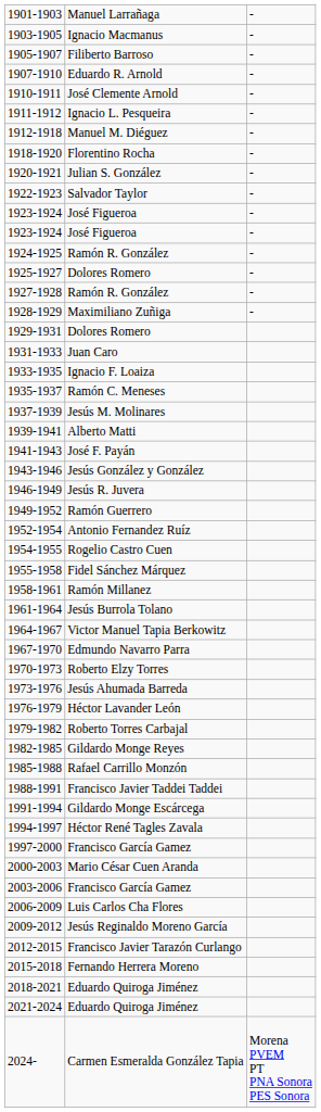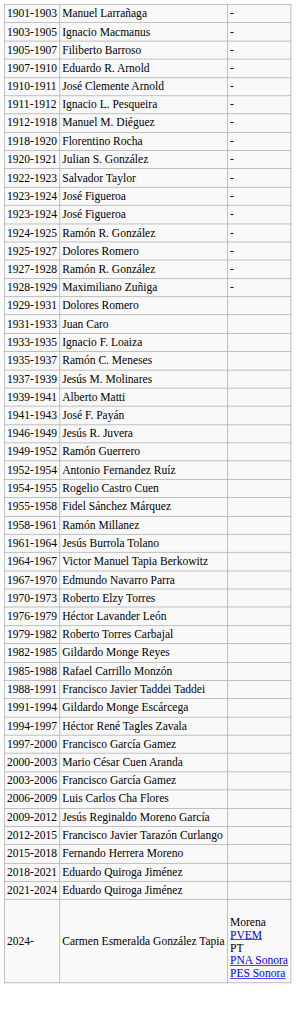 <table class="wikitable sortable">
 <tr>
 <td>1901-1903</td>
 <td>Manuel Larrañaga</td>
 <td>-</td>
 </tr>
 <tr>
 <td>1903-1905</td>
 <td>Ignacio Macmanus</td>
 <td>-</td>
 </tr>
 <tr>
 <td>1905-1907</td>
 <td>Filiberto Barroso</td>
 <td>-</td>
 </tr>
 <tr>
 <td>1907-1910</td>
 <td>Eduardo R. Arnold</td>
 <td>-</td>
 </tr>
 <tr>
 <td>1910-1911</td>
 <td>José Clemente Arnold</td>
 <td>-</td>
 </tr>
 <tr>
 <td>1911-1912</td>
 <td>Ignacio L. Pesqueira</td>
 <td>-</td>
 </tr>
 <tr>
 <td>1912-1918</td>
 <td>Manuel M. Diéguez</td>
 <td>-</td>
 </tr>
 <tr>
 <td>1918-1920</td>
 <td>Florentino Rocha</td>
 <td>-</td>
 </tr>
 <tr>
 <td>1920-1921</td>
 <td>Julian S. González</td>
 <td>-</td>
 </tr>
 <tr>
 <td>1922-1923</td>
 <td>Salvador Taylor</td>
 <td>-</td>
 </tr>
 <tr>
 <td>1923-1924</td>
 <td>José Figueroa</td>
 <td>-</td>
 </tr>
 <tr>
 <td>1923-1924</td>
 <td>José Figueroa</td>
 <td>-</td>
 </tr>
 <tr>
 <td>1924-1925</td>
 <td>Ramón R. González</td>
 <td>-</td>
 </tr>
 <tr>
 <td>1925-1927</td>
 <td>Dolores Romero</td>
 <td>-</td>
 </tr>
 <tr>
 <td>1927-1928</td>
 <td>Ramón R. González</td>
 <td>-</td>
 </tr>
 <tr>
 <td>1928-1929</td>
 <td>Maximiliano Zuñiga</td>
 <td>-</td>
 </tr>
 <tr>
 <td>1929-1931</td>
 <td>Dolores Romero</td>
 <td></td>
 </tr>
 <tr>
 <td>1931-1933</td>
 <td>Juan Caro</td>
 <td></td>
 </tr>
 <tr>
 <td>1933-1935</td>
 <td>Ignacio F. Loaiza</td>
 <td></td>
 </tr>
 <tr>
 <td>1935-1937</td>
 <td>Ramón C. Meneses</td>
 <td></td>
 </tr>
 <tr>
 <td>1937-1939</td>
 <td>Jesús M. Molinares</td>
 <td></td>
 </tr>
 <tr>
 <td>1939-1941</td>
 <td>Alberto Matti</td>
 <td></td>
 </tr>
 <tr>
 <td>1941-1943</td>
 <td>José F. Payán</td>
 <td></td>
 </tr>
 <tr>
-<td>1943-1946</td>
-<td>Jesús González y González</td>
-<td></td>
-</tr>
-<tr>
 <td>1946-1949</td>
 <td>Jesús R. Juvera</td>
 <td></td>
 </tr>
 <tr>
 <td>1949-1952</td>
 <td>Ramón Guerrero</td>
 <td></td>
 </tr>
 <tr>
 <td>1952-1954</td>
 <td>Antonio Fernandez Ruíz</td>
 <td></td>
 </tr>
 <tr>
 <td>1954-1955</td>
 <td>Rogelio Castro Cuen</td>
 <td></td>
 </tr>
 <tr>
 <td>1955-1958</td>
 <td>Fidel Sánchez Márquez</td>
 <td></td>
 </tr>
 <tr>
 <td>1958-1961</td>
 <td>Ramón Millanez</td>
 <td></td>
 </tr>
 <tr>
 <td>1961-1964</td>
 <td>Jesús Burrola Tolano</td>
 <td></td>
 </tr>
 <tr>
 <td>1964-1967</td>
 <td>Victor Manuel Tapia Berkowitz</td>
 <td></td>
 </tr>
 <tr>
 <td>1967-1970</td>
 <td>Edmundo Navarro Parra</td>
 <td></td>
 </tr>
 <tr>
 <td>1970-1973</td>
 <td>Roberto Elzy Torres</td>
-<td></td>
-</tr>
-<tr>
-<td>1973-1976</td>
-<td>Jesús Ahumada Barreda</td>
 <td></td>
 </tr>
 <tr>
 <td>1976-1979</td>
 <td>Héctor Lavander León</td>
 <td></td>
 </tr>
 <tr>
 <td>1979-1982</td>
 <td>Roberto Torres Carbajal</td>
 <td></td>
 </tr>
 <tr>
 <td>1982-1985</td>
 <td>Gildardo Monge Reyes</td>
 <td></td>
 </tr>
 <tr>
 <td>1985-1988</td>
 <td>Rafael Carrillo Monzón</td>
 <td></td>
 </tr>
 <tr>
 <td>1988-1991</td>
 <td>Francisco Javier Taddei Taddei</td>
 <td></td>
 </tr>
 <tr>
 <td>1991-1994</td>
 <td>Gildardo Monge Escárcega</td>
 <td></td>
 </tr>
 <tr>
 <td>1994-1997</td>
 <td>Héctor René Tagles Zavala</td>
 <td></td>
 </tr>
 <tr>
 <td>1997-2000</td>
 <td>Francisco García Gamez</td>
 <td></td>
 </tr>
 <tr>
 <td>2000-2003</td>
 <td>Mario César Cuen Aranda</td>
 <td></td>
 </tr>
 <tr>
 <td>2003-2006</td>
 <td>Francisco García Gamez</td>
 <td></td>
 </tr>
 <tr>
 <td>2006-2009</td>
 <td>Luis Carlos Cha Flores</td>
 <td></td>
 </tr>
 <tr>
 <td>2009-2012</td>
 <td>Jesús Reginaldo Moreno García</td>
 <td></td>
 </tr>
 <tr>
 <td>2012-2015</td>
 <td>Francisco Javier Tarazón Curlango</td>
 <td></td>
 </tr>
 <tr>
 <td>2015-2018</td>
 <td>Fernando Herrera Moreno</td>
 <td></td>
 </tr>
 <tr>
 <td>2018-2021</td>
 <td>Eduardo Quiroga Jiménez</td>
 <td></td>
 </tr>
 <tr>
 <td>2021-2024</td>
 <td>Eduardo Quiroga Jiménez</td>
 <td></td>
 </tr>
 <tr>
 <td>2024-</td>
 <td>Carmen Esmeralda González Tapia</td>
 <td><br>Morena <br> <a href='#'>PVEM</a> <br> PT <br> <a href='#'>PNA Sonora</a> <br> <a href='#'>PES Sonora</a> </td>
 </tr>
 </table>
